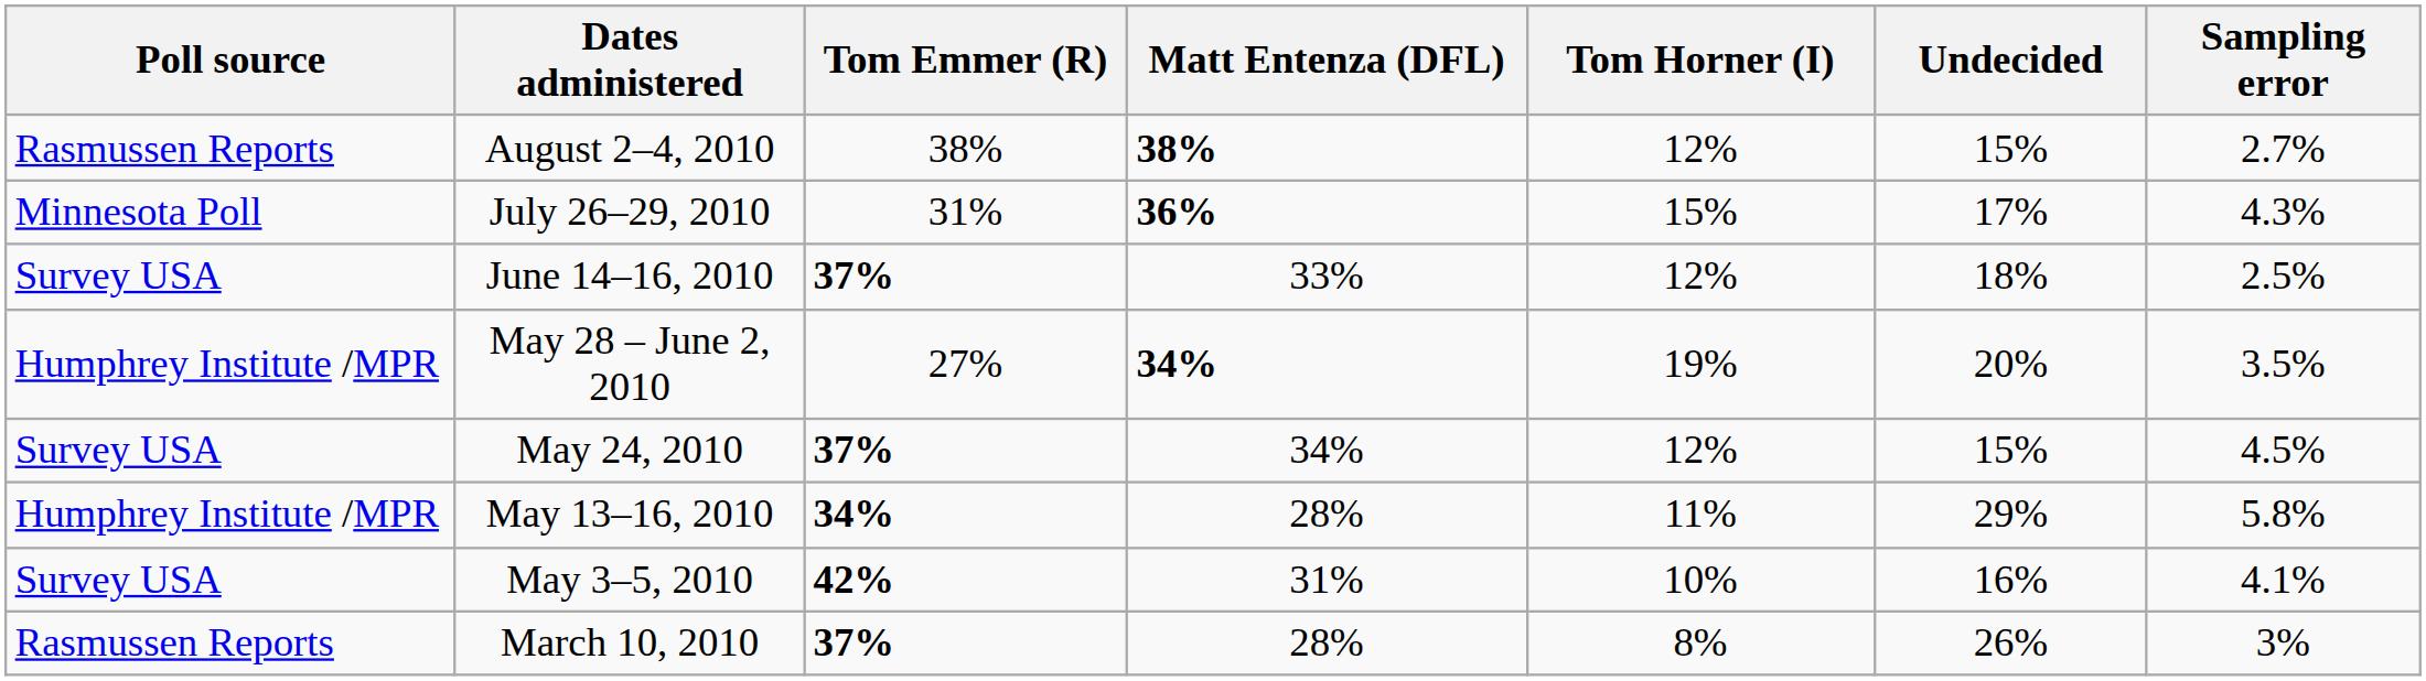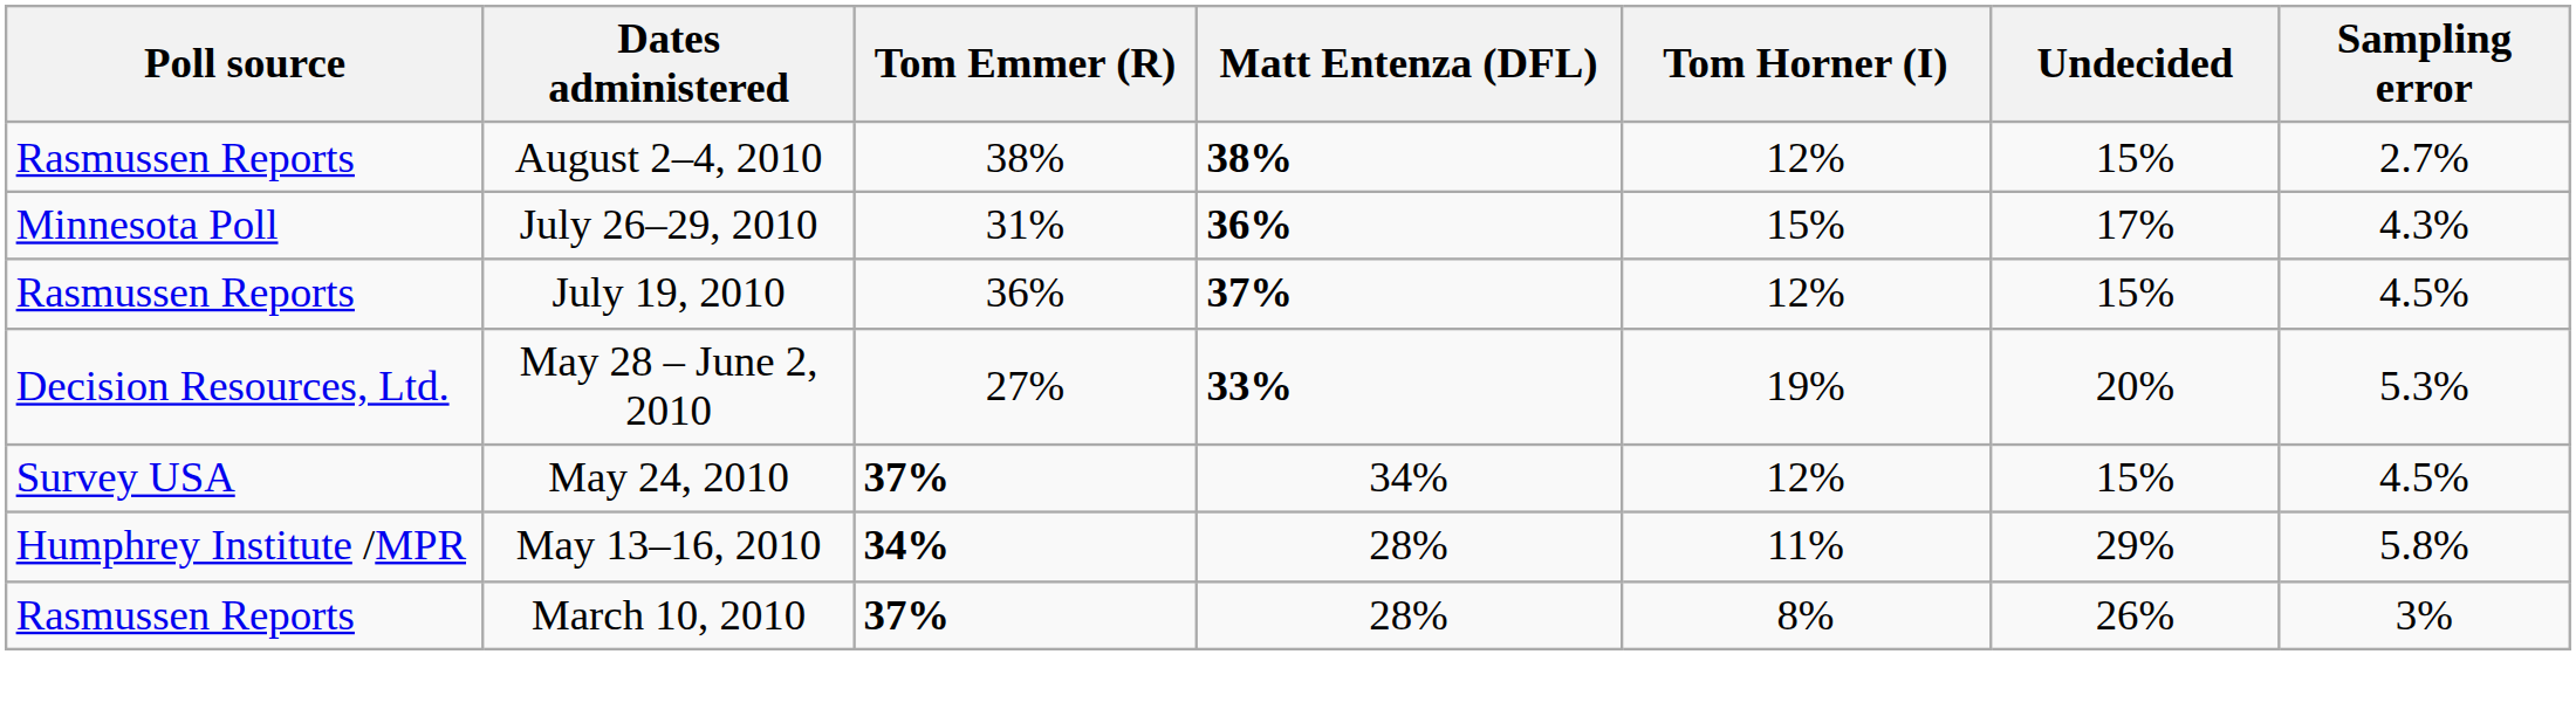 <table class="wikitable">
 <tr>
 <th width='170'>Poll source</th>
 <th width='130'>Dates administered</th>
 <th width='120'>Tom Emmer (R)</th>
 <th width='150'>Matt Entenza (DFL)</th>
 <th width='130'>Tom Horner (I)</th>
 <th width='100'>Undecided</th>
 <th width='100'>Sampling error</th>
 </tr>
 <tr>
 <td><a href='#'>Rasmussen Reports</a></td>
 <td align=center>August 2–4, 2010</td>
 <td align=center>38%</td>
 <td><strong>38%</strong></td>
 <td align=center>12%</td>
 <td align=center>15%</td>
 <td align=center>2.7%</td>
 </tr>
 <tr>
 <td><a href='#'>Minnesota Poll</a></td>
 <td align=center>July 26–29, 2010</td>
 <td align=center>31%</td>
 <td><strong>36%</strong></td>
 <td align=center>15%</td>
 <td align=center>17%</td>
 <td align=center>4.3%</td>
 </tr>
 <tr>
-<td><a href='#'>Survey USA</a></td>
-<td align=center>June 14–16, 2010</td>
+<td><a href='#'>Rasmussen Reports</a></td>
+<td align=center>July 19, 2010</td>
+<td align=center>36%</td>
 <td><strong>37%</strong></td>
-<td align=center>33%</td>
 <td align=center>12%</td>
-<td align=center>18%</td>
-<td align=center>2.5%</td>
+<td align=center>15%</td>
+<td align=center>4.5%</td>
 </tr>
 <tr>
-<td><a href='#'>Humphrey Institute</a> /<a href='#'>MPR</a></td>
+<td><a href='#'>Decision Resources, Ltd.</a></td>
 <td align=center>May 28 – June 2, 2010</td>
 <td align=center>27%</td>
-<td><strong>34%</strong></td>
+<td><strong>33%</strong></td>
 <td align=center>19%</td>
 <td align=center>20%</td>
-<td align=center>3.5%</td>
+<td align=center>5.3%</td>
 </tr>
 <tr>
 <td><a href='#'>Survey USA</a></td>
 <td align=center>May 24, 2010</td>
 <td><strong>37%</strong></td>
 <td align=center>34%</td>
 <td align=center>12%</td>
 <td align=center>15%</td>
 <td align=center>4.5%</td>
 </tr>
 <tr>
 <td><a href='#'>Humphrey Institute</a> /<a href='#'>MPR</a></td>
 <td align="center">May 13–16, 2010</td>
 <td><strong>34%</strong></td>
 <td align="center">28%</td>
 <td align="center">11%</td>
 <td align="center">29%</td>
 <td align="center">5.8%</td>
 </tr>
 <tr>
-<td><a href='#'>Survey USA</a></td>
-<td align=center>May 3–5, 2010</td>
-<td><strong>42%</strong></td>
-<td align=center>31%</td>
-<td align=center>10%</td>
-<td align=center>16%</td>
-<td align=center>4.1%</td>
-</tr>
-<tr>
 <td><a href='#'>Rasmussen Reports</a></td>
 <td align=center>March 10, 2010</td>
 <td><strong>37%</strong></td>
 <td align=center>28%</td>
 <td align=center>8%</td>
 <td align=center>26%</td>
 <td align=center>3%</td>
 </tr>
 </table>
